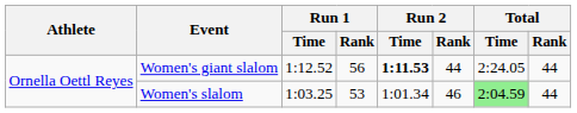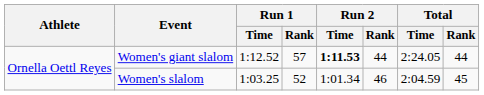 <table class="wikitable" style="font-size:90%">
 <tr>
 <th rowspan=2>Athlete</th>
 <th rowspan=2>Event</th>
 <th colspan=2>Run 1</th>
 <th colspan=2>Run 2</th>
 <th colspan=2>Total</th>
 </tr>
 <tr style="font-size:95%">
 <th>Time</th>
 <th>Rank</th>
 <th>Time</th>
 <th>Rank</th>
 <th>Time</th>
 <th>Rank</th>
 </tr>
 <tr align=center>
 <td align=left rowspan=2><a href='#'>Ornella Oettl Reyes</a></td>
 <td align=left><a href='#'>Women's giant slalom</a></td>
 <td>1:12.52</td>
-<td>56</td>
+<td>57</td>
 <td><strong>1:11.53</strong></td>
 <td>44</td>
 <td>2:24.05</td>
 <td>44</td>
 </tr>
 <tr align=center>
 <td align=left><a href='#'>Women's slalom</a></td>
 <td>1:03.25</td>
-<td>53</td>
+<td>52</td>
 <td>1:01.34</td>
 <td>46</td>
-<td style="background: lightgreen;">2:04.59</td>
-<td>44</td>
+<td>2:04.59</td>
+<td>45</td>
 </tr>
 </table>
